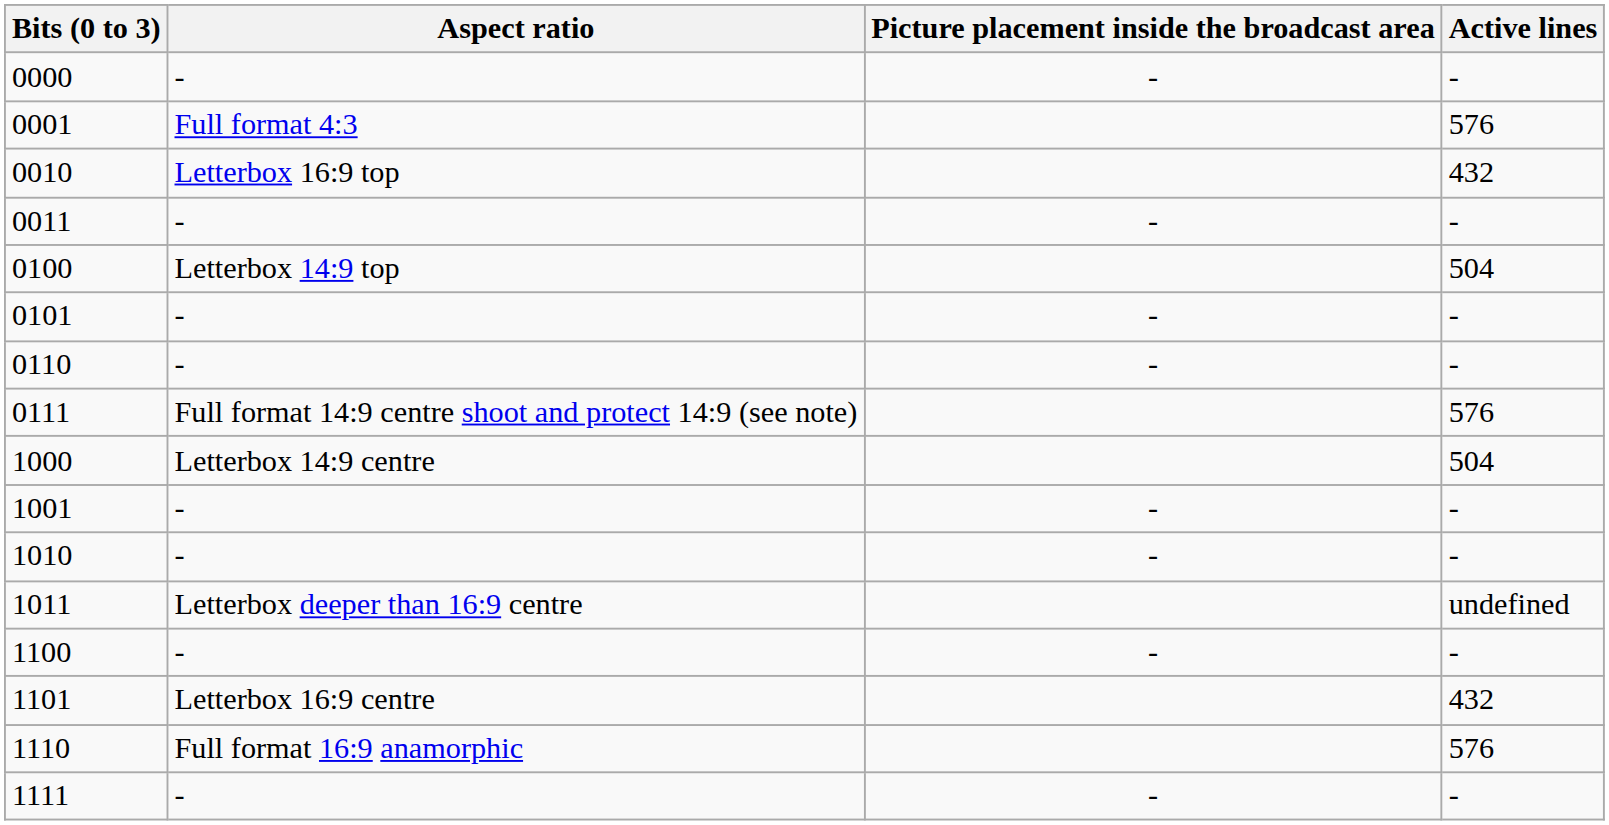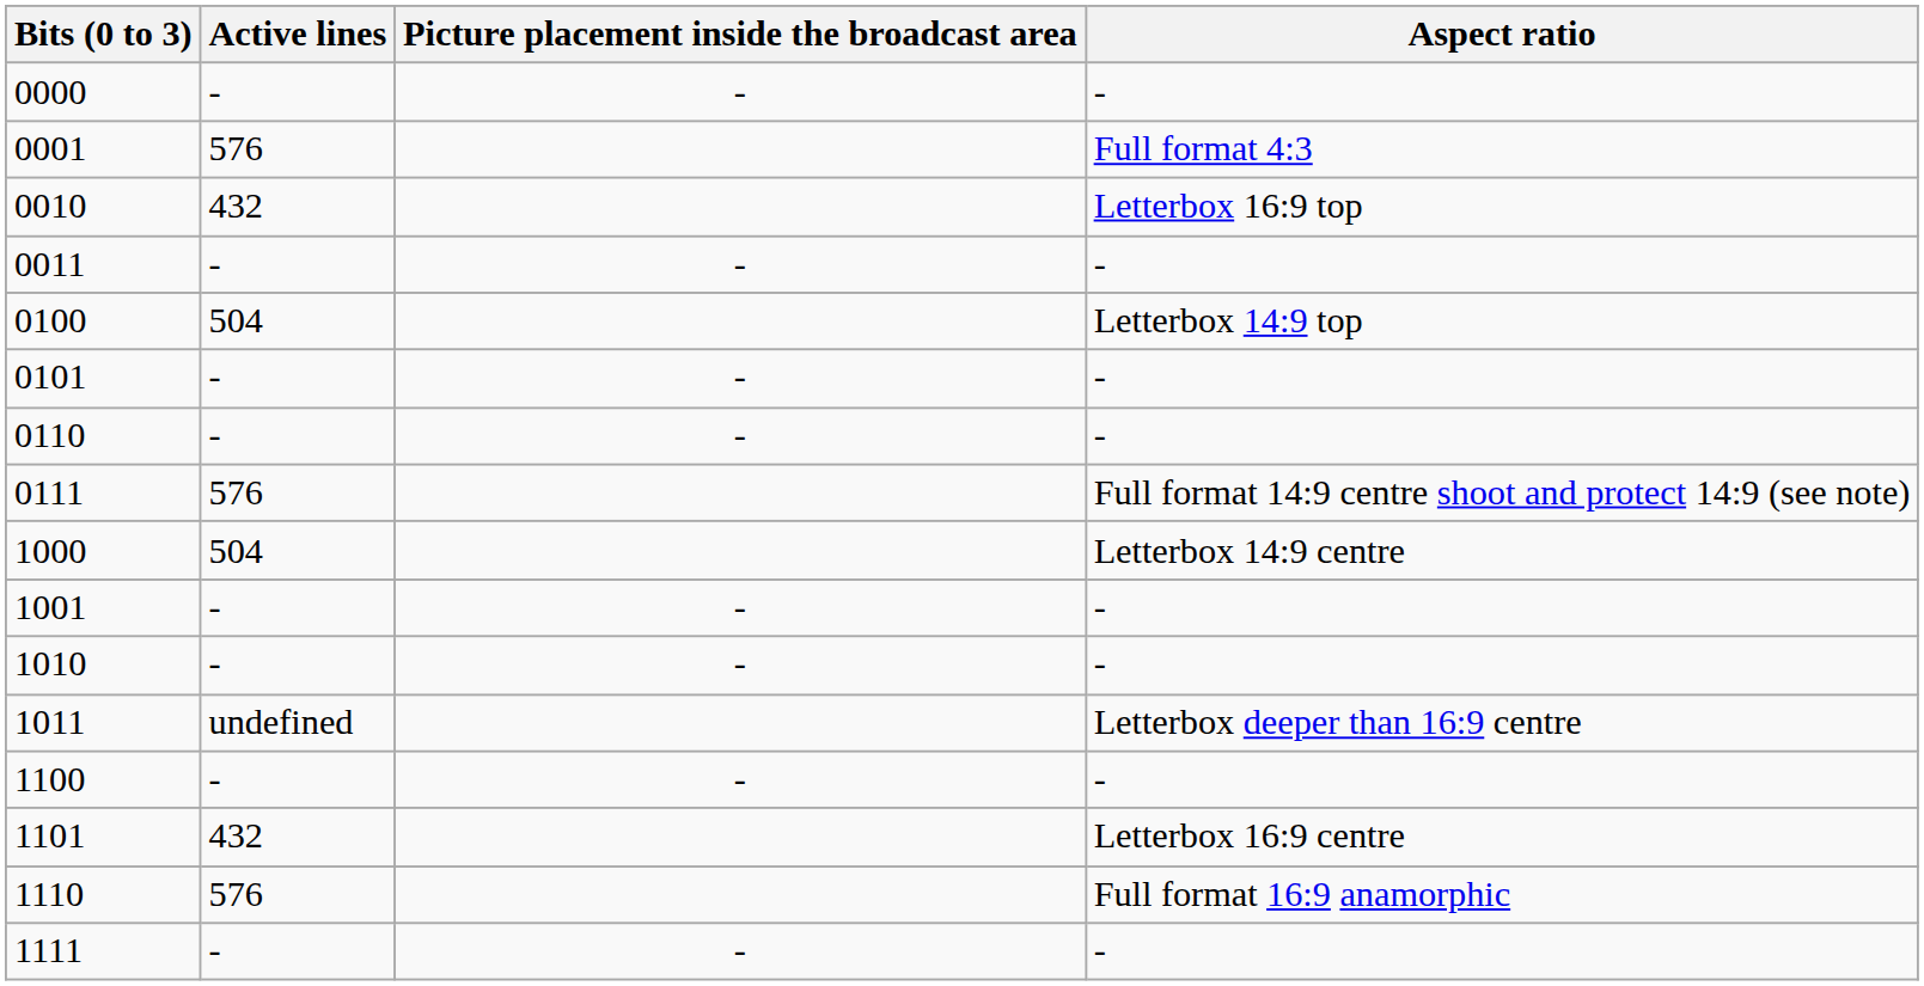 <table class="wikitable">
 <tr>
 <th>Bits (0 to 3)</th>
+<th>Active lines</th>
+<th>Picture placement inside the broadcast area</th>
 <th align="center">Aspect ratio</th>
-<th>Picture placement inside the broadcast area</th>
-<th>Active lines</th>
 </tr>
 <tr>
 <td>0000</td>
 <td>-</td>
 <td align="center">-</td>
 <td>-</td>
 </tr>
 <tr>
 <td>0001</td>
+<td>576</td>
+<td align="center"></td>
 <td><a href='#'>Full format 4:3</a></td>
-<td align="center"></td>
-<td>576</td>
 </tr>
 <tr>
 <td>0010</td>
+<td>432</td>
+<td align="center"></td>
 <td><a href='#'>Letterbox</a> 16:9 top</td>
-<td align="center"></td>
-<td>432</td>
 </tr>
 <tr>
 <td>0011</td>
 <td>-</td>
 <td align="center">-</td>
 <td>-</td>
 </tr>
 <tr>
 <td>0100</td>
+<td>504</td>
+<td align="center"></td>
 <td>Letterbox <a href='#'>14:9</a> top</td>
-<td align="center"></td>
-<td>504</td>
 </tr>
 <tr>
 <td>0101</td>
 <td>-</td>
 <td align="center">-</td>
 <td>-</td>
 </tr>
 <tr>
 <td>0110</td>
 <td>-</td>
 <td align="center">-</td>
 <td>-</td>
 </tr>
 <tr>
 <td>0111</td>
+<td>576</td>
+<td align="center"></td>
 <td>Full format 14:9 centre <a href='#'>shoot and protect</a> 14:9 (see note)</td>
-<td align="center"></td>
-<td>576</td>
 </tr>
 <tr>
 <td>1000</td>
+<td>504</td>
+<td align="center"></td>
 <td>Letterbox 14:9 centre</td>
-<td align="center"></td>
-<td>504</td>
 </tr>
 <tr>
 <td>1001</td>
 <td>-</td>
 <td align="center">-</td>
 <td>-</td>
 </tr>
 <tr>
 <td>1010</td>
 <td>-</td>
 <td align="center">-</td>
 <td>-</td>
 </tr>
 <tr>
 <td>1011</td>
+<td>undefined</td>
+<td align="center"></td>
 <td>Letterbox <a href='#'>deeper than 16:9</a> centre</td>
-<td align="center"></td>
-<td>undefined</td>
 </tr>
 <tr>
 <td>1100</td>
 <td>-</td>
 <td align="center">-</td>
 <td>-</td>
 </tr>
 <tr>
 <td>1101</td>
+<td>432</td>
+<td align="center"></td>
 <td>Letterbox 16:9 centre</td>
-<td align="center"></td>
-<td>432</td>
 </tr>
 <tr>
 <td>1110</td>
+<td>576</td>
+<td align="center"></td>
 <td>Full format <a href='#'>16:9</a> <a href='#'>anamorphic</a></td>
-<td align="center"></td>
-<td>576</td>
 </tr>
 <tr>
 <td>1111</td>
 <td>-</td>
 <td align="center">-</td>
 <td>-</td>
 </tr>
 </table>
